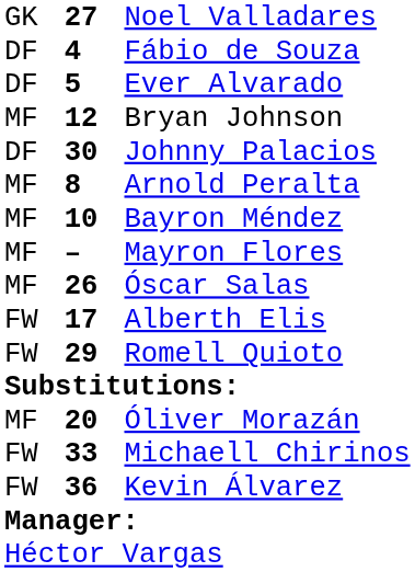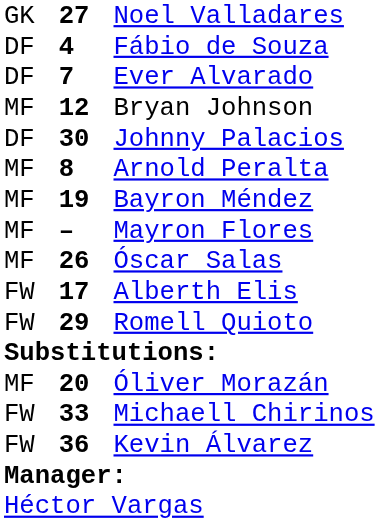 <table style = "font-size: 90%" cellspacing = "0" cellpadding = "0">
 <tr>
 <td colspan = 4></td>
 </tr>
 <tr>
 <th style="width:25px;"></th>
 <th style="width:25px;"></th>
 </tr>
 <tr>
 <td>GK</td>
 <td><strong>27</strong></td>
 <td> <a href='#'>Noel Valladares</a></td>
 </tr>
 <tr>
 <td>DF</td>
 <td><strong>4</strong></td>
 <td> <a href='#'>Fábio de Souza</a></td>
 </tr>
 <tr>
 <td>DF</td>
-<td><strong>5</strong></td>
+<td><strong>7</strong></td>
 <td> <a href='#'>Ever Alvarado</a></td>
 </tr>
 <tr>
 <td>MF</td>
 <td><strong>12</strong></td>
 <td> Bryan Johnson</td>
 <td></td>
 <td></td>
 </tr>
 <tr>
 <td>DF</td>
 <td><strong>30</strong></td>
 <td> <a href='#'>Johnny Palacios</a></td>
 <td></td>
 <td></td>
 </tr>
 <tr>
 <td>MF</td>
 <td><strong>8</strong></td>
 <td> <a href='#'>Arnold Peralta</a></td>
 <td></td>
 <td></td>
 </tr>
 <tr>
 <td>MF</td>
-<td><strong>10</strong></td>
+<td><strong>19</strong></td>
 <td> <a href='#'>Bayron Méndez</a></td>
 </tr>
 <tr>
 <td>MF</td>
 <td><strong>–</strong></td>
 <td> <a href='#'>Mayron Flores</a></td>
 <td></td>
 <td></td>
 <td></td>
 <td></td>
 </tr>
 <tr>
 <td>MF</td>
 <td><strong>26</strong></td>
 <td> <a href='#'>Óscar Salas</a></td>
 </tr>
 <tr>
 <td>FW</td>
 <td><strong>17</strong></td>
 <td> <a href='#'>Alberth Elis</a></td>
 </tr>
 <tr>
 <td>FW</td>
 <td><strong>29</strong></td>
 <td> <a href='#'>Romell Quioto</a></td>
 <td></td>
 <td></td>
 <td></td>
 <td></td>
 </tr>
 <tr>
 <td colspan = 3><strong>Substitutions:</strong></td>
 </tr>
 <tr>
 <td>MF</td>
 <td><strong>20</strong></td>
 <td> <a href='#'>Óliver Morazán</a></td>
 <td></td>
 <td></td>
 </tr>
 <tr>
 <td>FW</td>
 <td><strong>33</strong></td>
 <td> <a href='#'>Michaell Chirinos</a></td>
 <td></td>
 <td></td>
 <td></td>
 <td></td>
 </tr>
 <tr>
 <td>FW</td>
 <td><strong>36</strong></td>
 <td> <a href='#'>Kevin Álvarez</a></td>
 <td></td>
 <td></td>
 </tr>
 <tr>
 <td colspan = 3><strong>Manager:</strong></td>
 </tr>
 <tr>
 <td colspan = 3> <a href='#'>Héctor Vargas</a></td>
 </tr>
 </table>
